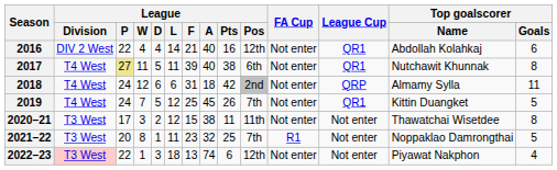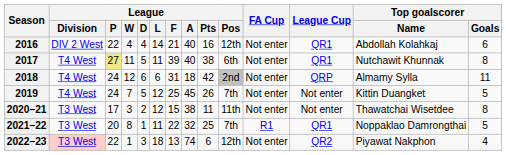 <table class="wikitable" style="text-align: center">
 <tr>
 <th rowspan=2>Season</th>
 <th colspan=9>League</th>
 <th rowspan=2><a href='#'>FA Cup</a></th>
 <th rowspan=2><a href='#'>League Cup</a></th>
 <th colspan=2>Top goalscorer</th>
 </tr>
 <tr>
 <th>Division</th>
 <th>P</th>
 <th>W</th>
 <th>D</th>
 <th>L</th>
 <th>F</th>
 <th>A</th>
 <th>Pts</th>
 <th>Pos</th>
 <th>Name</th>
 <th>Goals</th>
 </tr>
 <tr>
 <th>2016</th>
 <td><a href='#'>DIV 2 West</a></td>
 <td>22</td>
 <td>4</td>
 <td>4</td>
 <td>14</td>
 <td>21</td>
 <td>40</td>
 <td>16</td>
 <td>12th</td>
 <td>Not enter</td>
 <td><a href='#'>QR1</a></td>
 <td align="left"> Abdollah Kolahkaj</td>
 <td>6</td>
 </tr>
 <tr>
 <th>2017</th>
 <td><a href='#'>T4 West</a></td>
 <td style="background: khaki;">27</td>
 <td>11</td>
 <td>5</td>
 <td>11</td>
 <td>39</td>
 <td>40</td>
 <td>38</td>
 <td>6th</td>
 <td>Not enter</td>
 <td><a href='#'>QR1</a></td>
 <td align="left"> Nutchawit Khunnak</td>
 <td>8</td>
 </tr>
 <tr>
 <th>2018</th>
 <td><a href='#'>T4 West</a></td>
 <td>24</td>
 <td>12</td>
 <td>6</td>
 <td>6</td>
 <td>31</td>
 <td>18</td>
 <td>42</td>
 <td bgcolor=silver>2nd</td>
 <td>Not enter</td>
 <td><a href='#'>QRP</a></td>
 <td align="left"> Almamy Sylla</td>
 <td>11</td>
 </tr>
 <tr>
 <th>2019</th>
 <td><a href='#'>T4 West</a></td>
 <td>24</td>
 <td>7</td>
 <td>5</td>
 <td>12</td>
 <td>25</td>
 <td>45</td>
 <td>26</td>
 <td>7th</td>
 <td>Not enter</td>
-<td><a href='#'>QR1</a></td>
+<td>Not enter</td>
 <td align="left"> Kittin Duangket</td>
 <td>5</td>
 </tr>
 <tr>
 <th>2020–21</th>
 <td><a href='#'>T3 West</a></td>
 <td>17</td>
 <td>3</td>
 <td>2</td>
 <td>12</td>
 <td>15</td>
 <td>38</td>
 <td>11</td>
 <td>11th</td>
 <td>Not enter</td>
 <td>Not enter</td>
 <td align="left"> Thawatchai Wisetdee</td>
 <td>8</td>
 </tr>
 <tr>
 <th>2021–22</th>
 <td><a href='#'>T3 West</a></td>
 <td>20</td>
 <td>8</td>
 <td>1</td>
 <td>11</td>
-<td>23</td>
+<td>22</td>
 <td>32</td>
 <td>25</td>
 <td>7th</td>
 <td><a href='#'>R1</a></td>
-<td>Not enter</td>
+<td><a href='#'>QR1</a></td>
 <td align="left"> Noppaklao Damrongthai</td>
 <td>5</td>
 </tr>
 <tr>
 <th>2022–23</th>
 <td bgcolor="#FFCCCC"><a href='#'>T3 West</a></td>
 <td>22</td>
 <td>1</td>
 <td>3</td>
 <td>18</td>
 <td>13</td>
 <td>74</td>
 <td>6</td>
 <td>12th</td>
 <td>Not enter</td>
-<td>Not enter</td>
+<td><a href='#'>QR2</a></td>
 <td align="left"> Piyawat Nakphon</td>
 <td>4</td>
 </tr>
 </table>
